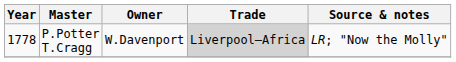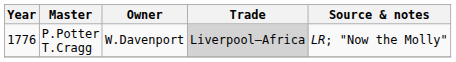 <table class=" wikitable">
 <tr>
 <th>Year</th>
 <th>Master</th>
 <th>Owner</th>
 <th>Trade</th>
 <th>Source & notes</th>
 </tr>
 <tr>
-<td>1778</td>
+<td>1776</td>
 <td>P.Potter<br>T.Cragg</td>
 <td>W.Davenport</td>
 <td style="background: lightgrey;">Liverpool–Africa</td>
 <td><em>LR</em>; "Now the Molly"</td>
 </tr>
 <tr>
 </tr>
 </table>
